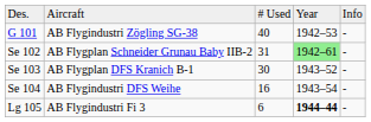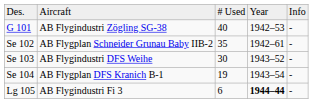 <table class="wikitable sortable">
 <tr style="background:#efefef;">
 <td>Des.</td>
 <td>Aircraft</td>
 <td># Used</td>
 <td>Year</td>
 <td>Info</td>
 </tr>
 <tr>
 <td><a href='#'>G 101</a></td>
 <td>AB Flygindustri <a href='#'>Zögling SG-38</a></td>
 <td>40</td>
 <td>1942–53</td>
 <td>-</td>
 </tr>
 <tr>
 <td>Se 102</td>
 <td>AB Flygplan <a href='#'>Schneider Grunau Baby</a> IIB-2</td>
-<td>31</td>
-<td style="background: lightgreen;">1942–61</td>
+<td>35</td>
+<td>1942–61</td>
 <td>-</td>
 </tr>
 <tr>
 <td>Se 103</td>
-<td>AB Flygplan <a href='#'>DFS Kranich</a> B-1</td>
+<td>AB Flygindustri <a href='#'>DFS Weihe</a></td>
 <td>30</td>
 <td>1943–52</td>
 <td>-</td>
 </tr>
 <tr>
 <td>Se 104</td>
-<td>AB Flygindustri <a href='#'>DFS Weihe</a></td>
-<td>16</td>
+<td>AB Flygplan <a href='#'>DFS Kranich</a> B-1</td>
+<td>19</td>
 <td>1943–54</td>
 <td>-</td>
 </tr>
 <tr>
 <td>Lg 105</td>
 <td>AB Flygindustri Fi 3</td>
 <td>6</td>
 <td><strong>1944–44</strong></td>
 <td>-</td>
 </tr>
 </table>
